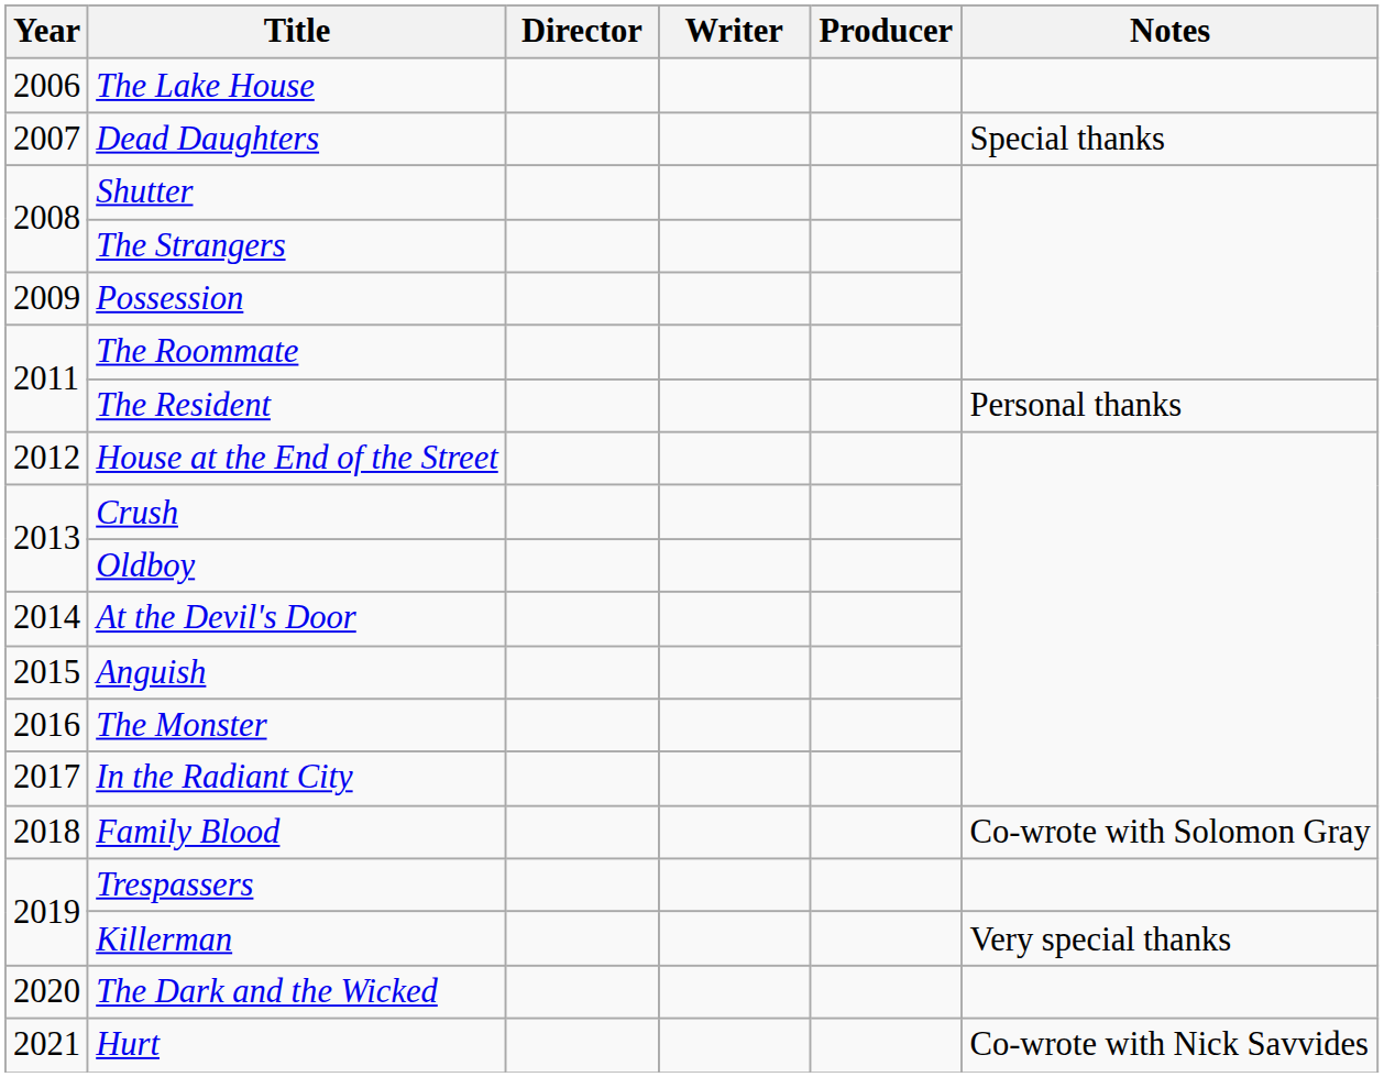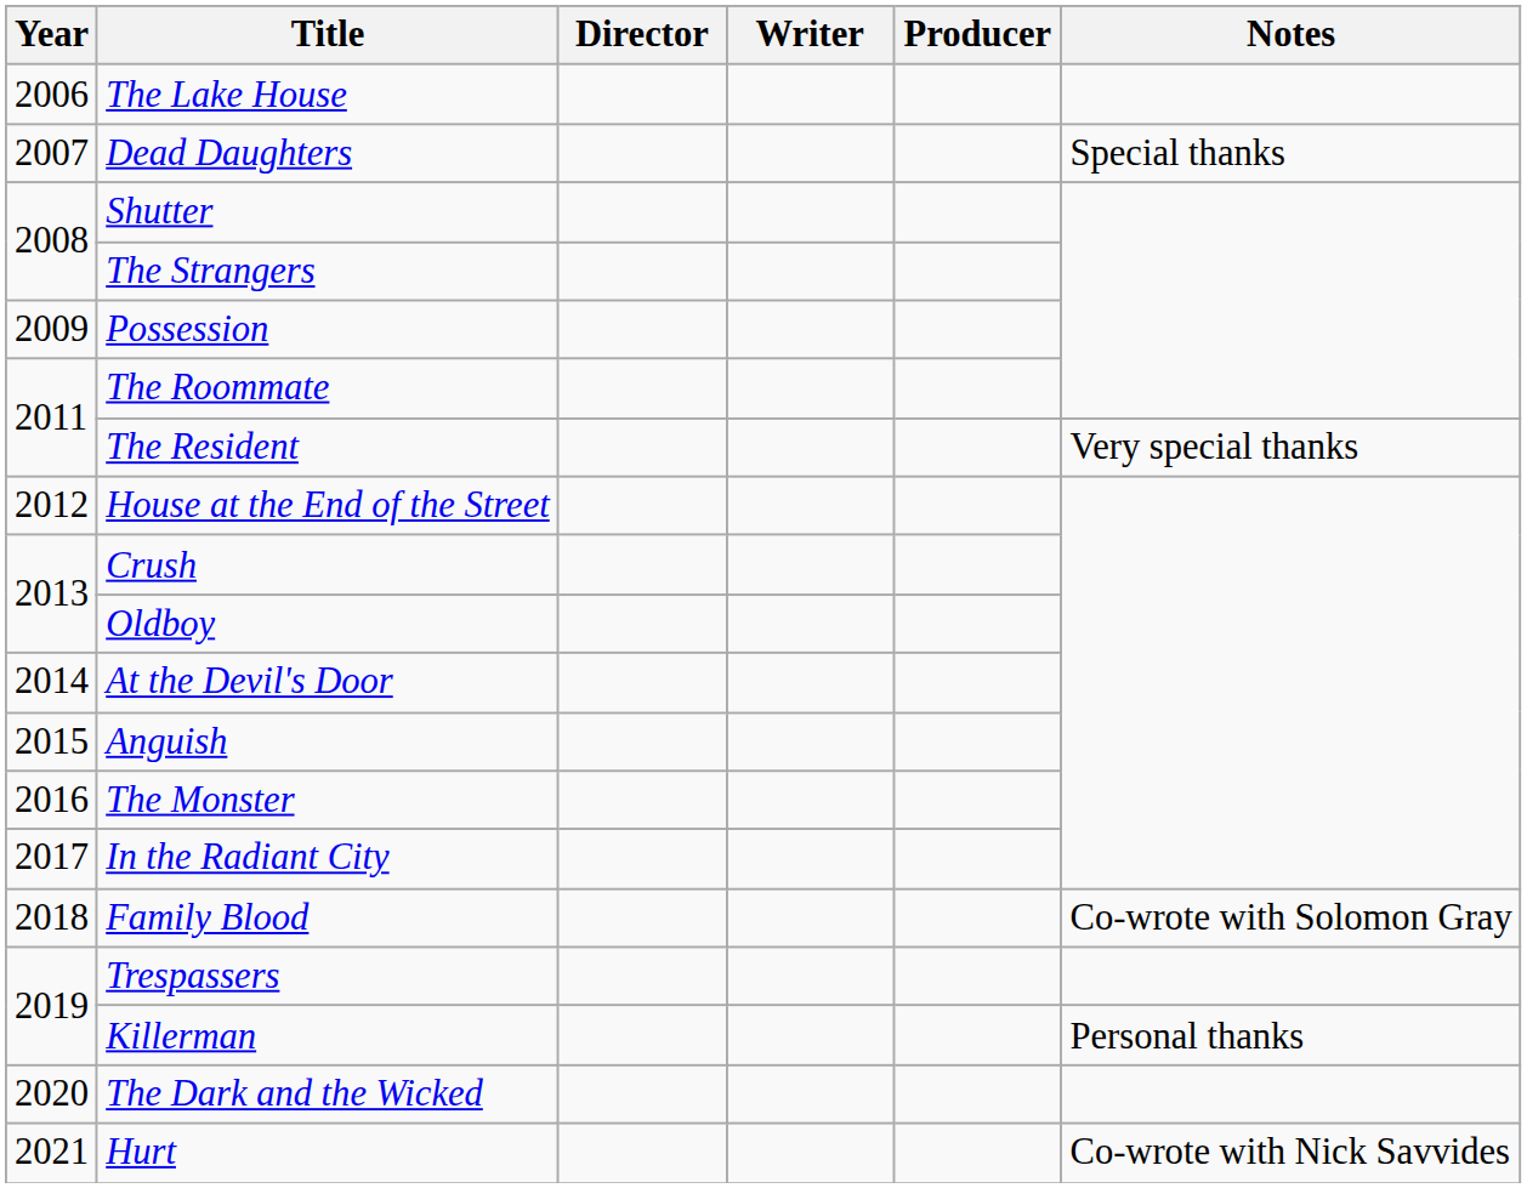 <table class="wikitable">
 <tr>
 <th>Year</th>
 <th>Title</th>
 <th width=65>Director</th>
 <th width=65>Writer</th>
 <th width=65>Producer</th>
 <th>Notes</th>
 </tr>
 <tr>
 <td>2006</td>
 <td><em><a href='#'>The Lake House</a></em></td>
 <td></td>
 <td></td>
 <td></td>
 </tr>
 <tr>
 <td>2007</td>
 <td><em><a href='#'>Dead Daughters</a></em></td>
 <td></td>
 <td></td>
 <td></td>
 <td>Special thanks</td>
 </tr>
 <tr>
 <td rowspan="2">2008</td>
 <td><em><a href='#'>Shutter</a></em></td>
 <td></td>
 <td></td>
 <td></td>
 </tr>
 <tr>
 <td><em><a href='#'>The Strangers</a></em></td>
 <td></td>
 <td></td>
 <td></td>
 </tr>
 <tr>
 <td>2009</td>
 <td><em><a href='#'>Possession</a></em></td>
 <td></td>
 <td></td>
 <td></td>
 </tr>
 <tr>
 <td rowspan="2">2011</td>
 <td><em><a href='#'>The Roommate</a></em></td>
 <td></td>
 <td></td>
 <td></td>
 </tr>
 <tr>
 <td><em><a href='#'>The Resident</a></em></td>
 <td></td>
 <td></td>
 <td></td>
-<td>Personal thanks</td>
+<td>Very special thanks</td>
 </tr>
 <tr>
 <td>2012</td>
 <td><em><a href='#'>House at the End of the Street</a></em></td>
 <td></td>
 <td></td>
 <td></td>
 </tr>
 <tr>
 <td rowspan="2">2013</td>
 <td><em><a href='#'>Crush</a></em></td>
 <td></td>
 <td></td>
 <td></td>
 </tr>
 <tr>
 <td><em><a href='#'>Oldboy</a></em></td>
 <td></td>
 <td></td>
 <td></td>
 </tr>
 <tr>
 <td>2014</td>
 <td><em><a href='#'>At the Devil's Door</a></em></td>
 <td></td>
 <td></td>
 <td></td>
 </tr>
 <tr>
 <td>2015</td>
 <td><em><a href='#'>Anguish</a></em></td>
 <td></td>
 <td></td>
 <td></td>
 </tr>
 <tr>
 <td>2016</td>
 <td><em><a href='#'>The Monster</a></em></td>
 <td></td>
 <td></td>
 <td></td>
 </tr>
 <tr>
 <td>2017</td>
 <td><em><a href='#'>In the Radiant City</a></em></td>
 <td></td>
 <td></td>
 <td></td>
 </tr>
 <tr>
 <td>2018</td>
 <td><em><a href='#'>Family Blood</a></em></td>
 <td></td>
 <td></td>
 <td></td>
 <td>Co-wrote with Solomon Gray</td>
 </tr>
 <tr>
 <td rowspan="2">2019</td>
 <td><em><a href='#'>Trespassers</a></em></td>
 <td></td>
 <td></td>
 <td></td>
 </tr>
 <tr>
 <td><em><a href='#'>Killerman</a></em></td>
 <td></td>
 <td></td>
 <td></td>
-<td>Very special thanks</td>
+<td>Personal thanks</td>
 </tr>
 <tr>
 <td>2020</td>
 <td><em><a href='#'>The Dark and the Wicked</a></em></td>
 <td></td>
 <td></td>
 <td></td>
 </tr>
 <tr>
 <td>2021</td>
 <td><em><a href='#'>Hurt</a></em></td>
 <td></td>
 <td></td>
 <td></td>
 <td>Co-wrote with Nick Savvides</td>
 </tr>
 </table>
